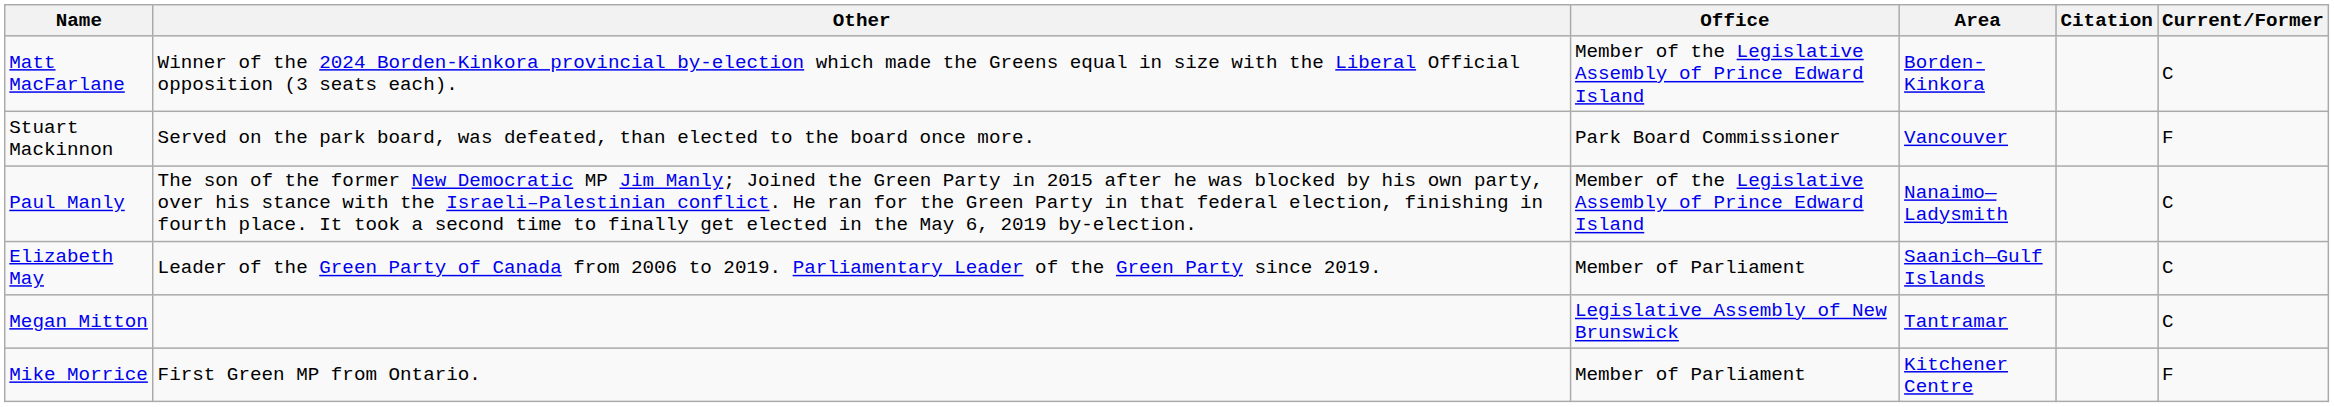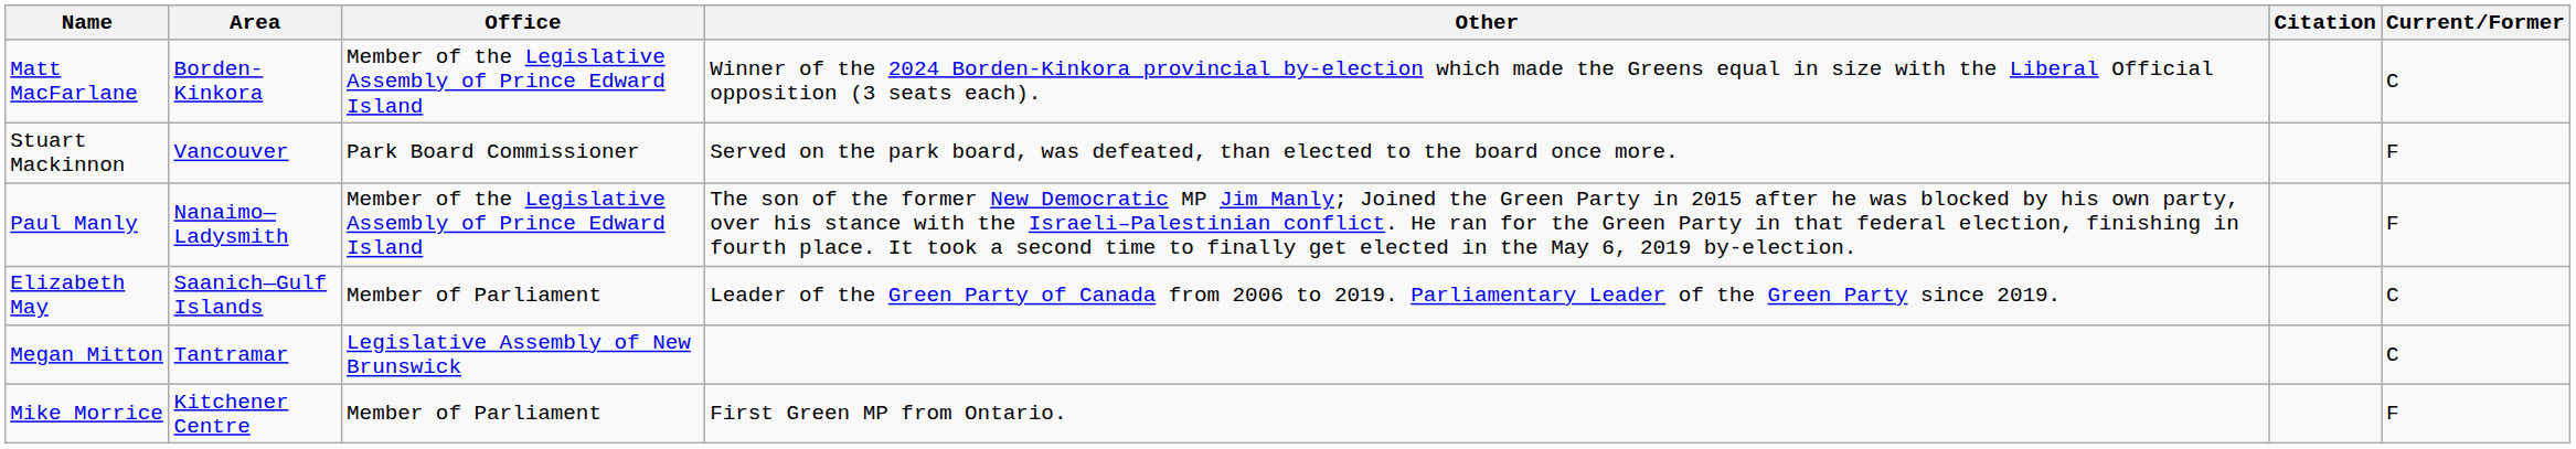 <table class="wikitable">
 <tr>
 <th>Name</th>
+<th>Area</th>
+<th>Office</th>
 <th>Other</th>
-<th>Office</th>
-<th>Area</th>
 <th>Citation</th>
 <th>Current/Former</th>
 </tr>
 <tr>
 <td><a href='#'>Matt MacFarlane</a></td>
+<td><a href='#'>Borden-Kinkora</a></td>
+<td>Member of the <a href='#'>Legislative Assembly of Prince Edward Island</a></td>
 <td>Winner of the <a href='#'>2024 Borden-Kinkora provincial by-election</a> which made the Greens equal in size with the <a href='#'>Liberal</a> Official opposition (3 seats each).</td>
-<td>Member of the <a href='#'>Legislative Assembly of Prince Edward Island</a></td>
-<td><a href='#'>Borden-Kinkora</a></td>
 <td></td>
 <td>C</td>
 </tr>
 <tr>
 <td>Stuart Mackinnon</td>
+<td><a href='#'>Vancouver</a></td>
+<td>Park Board Commissioner</td>
 <td>Served on the park board, was defeated, than elected to the board once more.</td>
-<td>Park Board Commissioner</td>
-<td><a href='#'>Vancouver</a></td>
 <td></td>
 <td>F</td>
 </tr>
 <tr>
 <td><a href='#'>Paul Manly</a></td>
+<td><a href='#'>Nanaimo—Ladysmith</a></td>
+<td>Member of the <a href='#'>Legislative Assembly of Prince Edward Island</a></td>
 <td>The son of the former <a href='#'>New Democratic</a> MP <a href='#'>Jim Manly</a>; Joined the Green Party in 2015 after he was blocked by his own party, over his stance with the <a href='#'>Israeli–Palestinian conflict</a>. He ran for the Green Party in that federal election, finishing in fourth place. It took a second time to finally get elected in the May 6, 2019 by-election.</td>
-<td>Member of the <a href='#'>Legislative Assembly of Prince Edward Island</a></td>
-<td><a href='#'>Nanaimo—Ladysmith</a></td>
 <td></td>
-<td>C</td>
+<td>F</td>
 </tr>
 <tr>
 <td><a href='#'>Elizabeth May</a></td>
+<td><a href='#'>Saanich—Gulf Islands</a></td>
+<td>Member of Parliament</td>
 <td>Leader of the <a href='#'>Green Party of Canada</a> from 2006 to 2019. <a href='#'>Parliamentary Leader</a> of the <a href='#'>Green Party</a> since 2019.</td>
-<td>Member of Parliament</td>
-<td><a href='#'>Saanich—Gulf Islands</a></td>
 <td></td>
 <td>C</td>
 </tr>
 <tr>
 <td><a href='#'>Megan Mitton</a></td>
+<td><a href='#'>Tantramar</a></td>
+<td><a href='#'>Legislative Assembly of New Brunswick</a></td>
 <td></td>
-<td><a href='#'>Legislative Assembly of New Brunswick</a></td>
-<td><a href='#'>Tantramar</a></td>
 <td></td>
 <td>C</td>
 </tr>
 <tr>
 <td><a href='#'>Mike Morrice</a></td>
+<td><a href='#'>Kitchener Centre</a></td>
+<td>Member of Parliament</td>
 <td>First Green MP from Ontario.</td>
-<td>Member of Parliament</td>
-<td><a href='#'>Kitchener Centre</a></td>
 <td></td>
 <td>F</td>
 </tr>
 </table>
